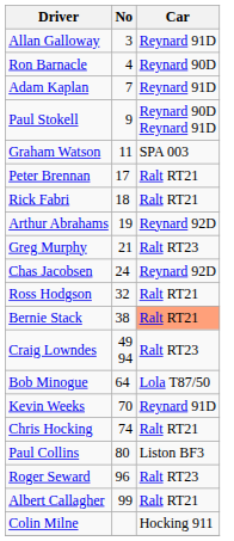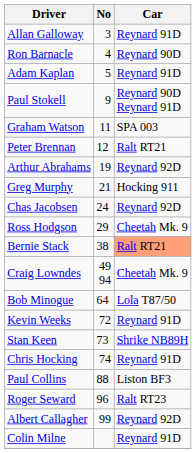 <table class="wikitable" style="font-size: 95%;">
 <tr>
 <th>Driver</th>
 <th>No</th>
 <th>Car</th>
 </tr>
 <tr>
 <td><a href='#'>Allan Galloway</a></td>
 <td align="right">3</td>
 <td><a href='#'>Reynard</a> 91D</td>
 </tr>
 <tr>
 <td><a href='#'>Ron Barnacle</a></td>
 <td align="right">4</td>
 <td><a href='#'>Reynard</a> 90D</td>
 </tr>
 <tr>
 <td><a href='#'>Adam Kaplan</a></td>
-<td align="right">7</td>
+<td align="right">5</td>
 <td><a href='#'>Reynard</a> 91D</td>
 </tr>
 <tr>
 <td><a href='#'>Paul Stokell</a></td>
 <td align="right">9</td>
 <td><a href='#'>Reynard</a> 90D<br> <a href='#'>Reynard</a> 91D</td>
 </tr>
 <tr>
 <td><a href='#'>Graham Watson</a></td>
 <td align="right">11</td>
 <td>SPA 003</td>
 </tr>
 <tr>
 <td><a href='#'>Peter Brennan</a></td>
-<td>17</td>
-<td><a href='#'>Ralt</a> RT21</td>
-</tr>
-<tr>
-<td><a href='#'>Rick Fabri</a></td>
-<td>18</td>
+<td>12</td>
 <td><a href='#'>Ralt</a> RT21</td>
 </tr>
 <tr>
 <td><a href='#'>Arthur Abrahams</a></td>
 <td align="right">19</td>
 <td><a href='#'>Reynard</a> 92D</td>
 </tr>
 <tr>
 <td><a href='#'>Greg Murphy</a></td>
 <td align="right">21</td>
-<td><a href='#'>Ralt</a> RT23</td>
+<td>Hocking 911</td>
 </tr>
 <tr>
 <td><a href='#'>Chas Jacobsen</a></td>
 <td>24</td>
 <td><a href='#'>Reynard</a> 92D</td>
 </tr>
 <tr>
 <td><a href='#'>Ross Hodgson</a></td>
-<td>32</td>
-<td><a href='#'>Ralt</a> RT21</td>
+<td>29</td>
+<td><a href='#'>Cheetah</a> Mk. 9</td>
 </tr>
 <tr>
 <td><a href='#'>Bernie Stack</a></td>
 <td>38</td>
 <td style="background: lightsalmon;"><a href='#'>Ralt</a> RT21</td>
 </tr>
 <tr>
 <td><a href='#'>Craig Lowndes</a></td>
 <td align="right">49<br> 94</td>
-<td><a href='#'>Ralt</a> RT23</td>
+<td><a href='#'>Cheetah</a> Mk. 9</td>
 </tr>
 <tr>
 <td><a href='#'>Bob Minogue</a></td>
 <td>64</td>
 <td><a href='#'>Lola</a> T87/50</td>
 </tr>
 <tr>
 <td><a href='#'>Kevin Weeks</a></td>
-<td align="right">70</td>
+<td align="right">72</td>
 <td><a href='#'>Reynard</a> 91D</td>
+</tr>
+<tr>
+<td><a href='#'>Stan Keen</a></td>
+<td>73</td>
+<td><a href='#'>Shrike NB89H</a></td>
 </tr>
 <tr>
 <td><a href='#'>Chris Hocking</a></td>
 <td align="right">74</td>
-<td><a href='#'>Ralt</a> RT21</td>
+<td><a href='#'>Reynard</a> 91D</td>
 </tr>
 <tr>
 <td><a href='#'>Paul Collins</a></td>
-<td>80</td>
+<td>88</td>
 <td>Liston BF3</td>
 </tr>
 <tr>
 <td><a href='#'>Roger Seward</a></td>
 <td>96</td>
 <td><a href='#'>Ralt</a> RT23</td>
 </tr>
 <tr>
 <td><a href='#'>Albert Callagher</a></td>
 <td align="right">99</td>
-<td><a href='#'>Ralt</a> RT21</td>
+<td><a href='#'>Reynard</a> 92D</td>
 </tr>
 <tr>
 <td><a href='#'>Colin Milne</a></td>
 <td></td>
-<td>Hocking 911</td>
+<td><a href='#'>Reynard</a> 91D</td>
 </tr>
 <tr>
 </tr>
 </table>
